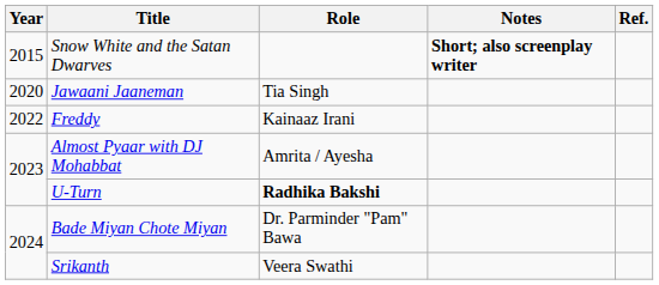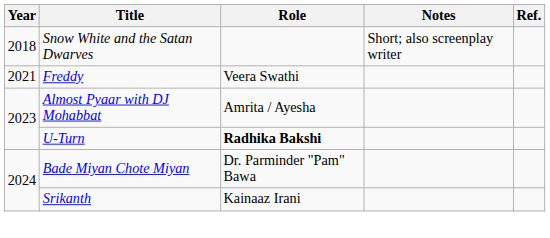 <table class="wikitable sortable">
 <tr>
 <th>Year</th>
 <th>Title</th>
 <th>Role</th>
 <th class="unsortable">Notes</th>
 <th class="unsortable">Ref.</th>
 </tr>
 <tr>
-<td>2015</td>
+<td>2018</td>
 <td><em>Snow White and the Satan Dwarves</em></td>
 <td></td>
-<td><strong>Short; also screenplay writer</strong></td>
+<td>Short; also screenplay writer</td>
 <td></td>
 </tr>
 <tr>
-<td>2020</td>
-<td><em><a href='#'>Jawaani Jaaneman</a></em></td>
-<td>Tia Singh</td>
-<td></td>
-<td></td>
-</tr>
-<tr>
-<td>2022</td>
+<td>2021</td>
 <td><em><a href='#'>Freddy</a></em></td>
-<td>Kainaaz Irani</td>
+<td>Veera Swathi</td>
 <td></td>
 <td></td>
 </tr>
 <tr>
 <td rowspan="2">2023</td>
 <td><em><a href='#'>Almost Pyaar with DJ Mohabbat</a></em></td>
 <td>Amrita / Ayesha</td>
 <td></td>
 <td></td>
 </tr>
 <tr>
 <td><em><a href='#'>U-Turn</a></em></td>
 <td><strong>Radhika Bakshi</strong></td>
 <td></td>
 <td></td>
 </tr>
 <tr>
 <td rowspan="2">2024</td>
 <td><em><a href='#'>Bade Miyan Chote Miyan</a></em></td>
 <td>Dr. Parminder "Pam" Bawa</td>
 <td></td>
 <td></td>
 </tr>
 <tr>
 <td><em><a href='#'>Srikanth</a></em></td>
-<td>Veera Swathi</td>
+<td>Kainaaz Irani</td>
 <td></td>
 <td></td>
 </tr>
 </table>
